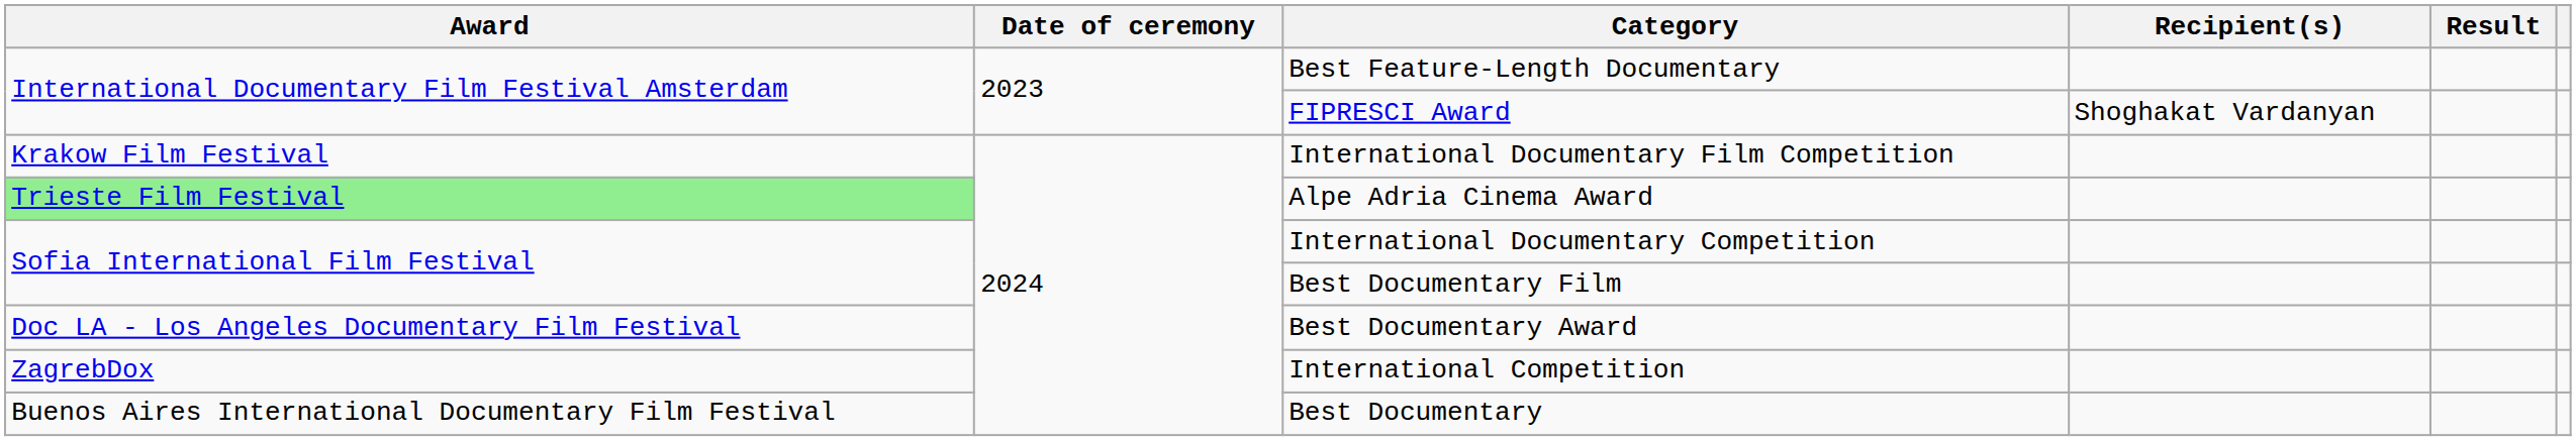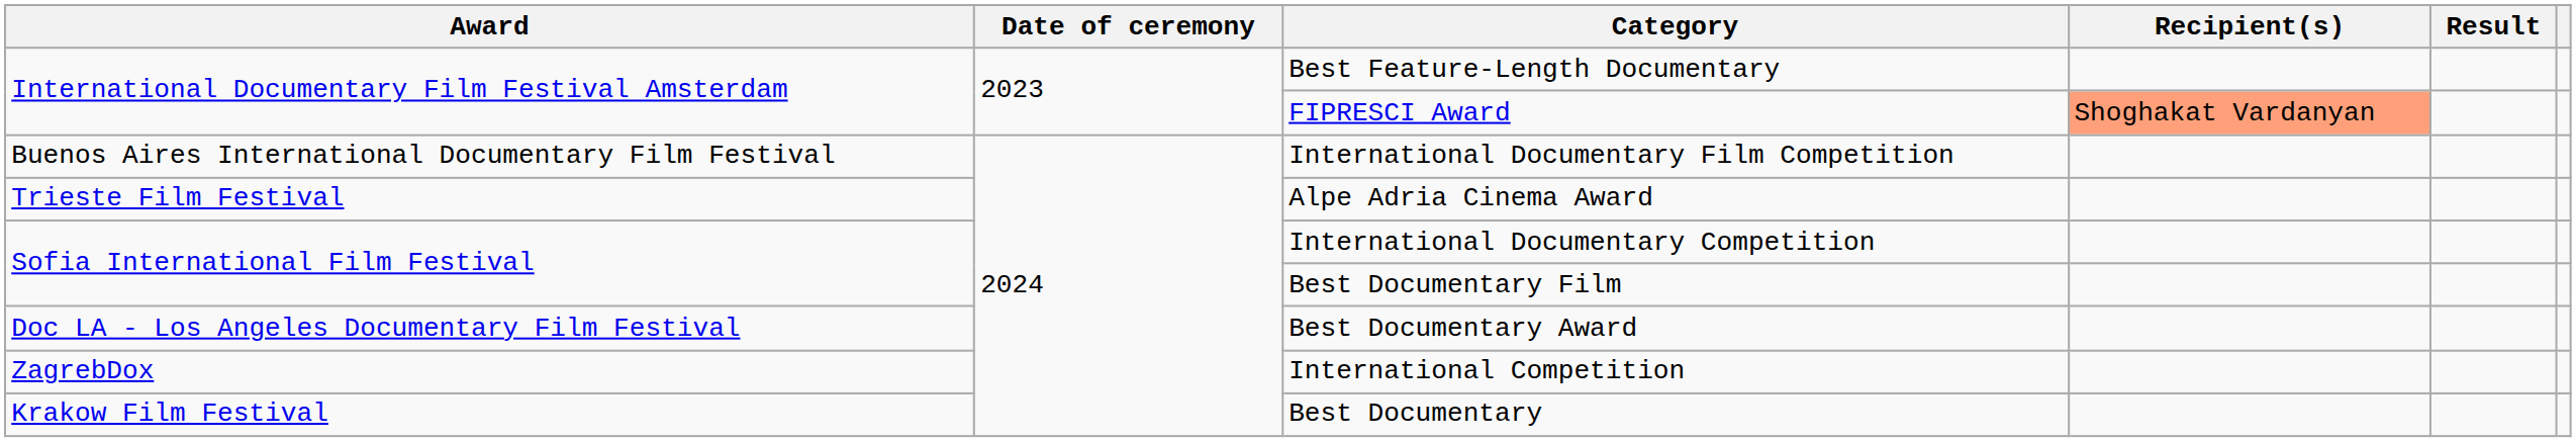 <table class="wikitable sortable plainrowheaders" style="width:100%;">
 <tr>
 <th scope="col">Award</th>
 <th scope="col">Date of ceremony</th>
 <th scope="col">Category</th>
 <th scope="col">Recipient(s)</th>
 <th scope="col">Result</th>
 <th scope="col" class="unsortable"></th>
 </tr>
 <tr>
 <td rowspan="2"><a href='#'>International Documentary Film Festival Amsterdam</a></td>
 <td rowspan="2">2023</td>
 <td>Best Feature-Length Documentary</td>
 <td></td>
 <td></td>
 <td></td>
 </tr>
 <tr>
 <td><a href='#'>FIPRESCI Award</a></td>
-<td>Shoghakat Vardanyan</td>
+<td style="background: lightsalmon;">Shoghakat Vardanyan</td>
 <td></td>
 <td></td>
 </tr>
 <tr>
-<td><a href='#'>Krakow Film Festival</a></td>
+<td>Buenos Aires International Documentary Film Festival</td>
 <td rowspan="7">2024</td>
 <td>International Documentary Film Competition</td>
 <td></td>
 <td></td>
 <td></td>
 </tr>
 <tr>
-<td style="background: lightgreen;"><a href='#'>Trieste Film Festival</a></td>
+<td><a href='#'>Trieste Film Festival</a></td>
 <td>Alpe Adria Cinema Award</td>
 <td></td>
 <td></td>
 <td></td>
 </tr>
 <tr>
 <td rowspan="2"><a href='#'>Sofia International Film Festival</a></td>
 <td>International Documentary Competition</td>
 <td></td>
 <td></td>
 <td></td>
 </tr>
 <tr>
 <td>Best Documentary Film</td>
 <td></td>
 <td></td>
 <td></td>
 </tr>
 <tr>
 <td><a href='#'>Doc LA - Los Angeles Documentary Film Festival</a></td>
 <td>Best Documentary Award</td>
 <td></td>
 <td></td>
 <td></td>
 </tr>
 <tr>
 <td><a href='#'>ZagrebDox</a></td>
 <td>International Competition</td>
 <td></td>
 <td></td>
 <td></td>
 </tr>
 <tr>
-<td>Buenos Aires International Documentary Film Festival</td>
+<td><a href='#'>Krakow Film Festival</a></td>
 <td>Best Documentary</td>
 <td></td>
 <td></td>
 <td></td>
 </tr>
 </table>
